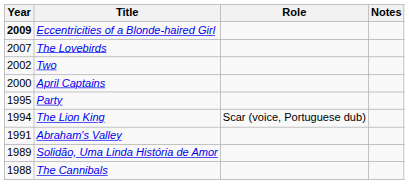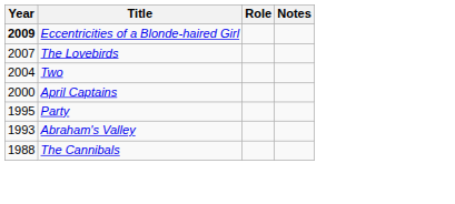 <table class="wikitable sortable">
 <tr>
 <th>Year</th>
 <th>Title</th>
 <th>Role</th>
 <th class="unsortable">Notes</th>
 </tr>
 <tr>
 <td><strong>2009</strong></td>
 <td><em><a href='#'>Eccentricities of a Blonde-haired Girl</a></em></td>
 <td></td>
 <td></td>
 </tr>
 <tr>
 <td>2007</td>
 <td><em><a href='#'>The Lovebirds</a></em></td>
 <td></td>
 <td></td>
 </tr>
 <tr>
-<td>2002</td>
+<td>2004</td>
 <td><em><a href='#'>Two</a></em></td>
 <td></td>
 <td></td>
 </tr>
 <tr>
 <td>2000</td>
 <td><em><a href='#'>April Captains</a></em></td>
 <td></td>
 <td></td>
 </tr>
 <tr>
 <td>1995</td>
 <td><em><a href='#'>Party</a></em></td>
 <td></td>
 </tr>
 <tr>
-<td>1994</td>
-<td><em><a href='#'>The Lion King</a></em></td>
-<td>Scar (voice, Portuguese dub)</td>
-<td></td>
-</tr>
-<tr>
-<td>1991</td>
+<td>1993</td>
 <td><em><a href='#'>Abraham's Valley</a></em></td>
-<td></td>
-<td></td>
-</tr>
-<tr>
-<td>1989</td>
-<td><em><a href='#'>Solidão, Uma Linda História de Amor</a></em></td>
 <td></td>
 <td></td>
 </tr>
 <tr>
 <td>1988</td>
 <td><em><a href='#'>The Cannibals</a></em></td>
 <td></td>
 <td></td>
 </tr>
 </table>
